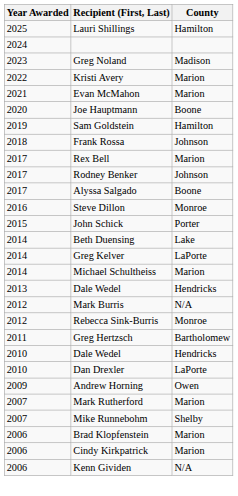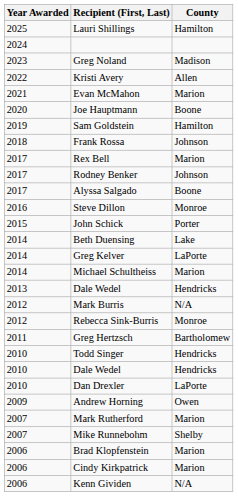 <table class="wikitable">
 <tr>
 <th>Year Awarded</th>
 <th>Recipient (First, Last)</th>
 <th>County</th>
 </tr>
 <tr>
 <td>2025</td>
 <td>Lauri Shillings</td>
 <td>Hamilton</td>
 </tr>
 <tr>
 <td>2024</td>
 <td></td>
 </tr>
 <tr>
 <td>2023</td>
 <td>Greg Noland</td>
 <td>Madison</td>
 </tr>
 <tr>
 <td>2022</td>
 <td>Kristi Avery</td>
-<td>Marion</td>
+<td>Allen</td>
 </tr>
 <tr>
 <td>2021</td>
 <td>Evan McMahon</td>
 <td>Marion</td>
 </tr>
 <tr>
 <td>2020</td>
 <td>Joe Hauptmann</td>
 <td>Boone</td>
 </tr>
 <tr>
 <td>2019</td>
 <td>Sam Goldstein</td>
 <td>Hamilton</td>
 </tr>
 <tr>
 <td>2018</td>
 <td>Frank Rossa</td>
 <td>Johnson</td>
 </tr>
 <tr>
 <td>2017</td>
 <td>Rex Bell</td>
 <td>Marion</td>
 </tr>
 <tr>
 <td>2017</td>
 <td>Rodney Benker</td>
 <td>Johnson</td>
 </tr>
 <tr>
 <td>2017</td>
 <td>Alyssa Salgado</td>
 <td>Boone</td>
 </tr>
 <tr>
 <td>2016</td>
 <td>Steve Dillon</td>
 <td>Monroe</td>
 </tr>
 <tr>
 <td>2015</td>
 <td>John Schick</td>
 <td>Porter</td>
 </tr>
 <tr>
 <td>2014</td>
 <td>Beth Duensing</td>
 <td>Lake</td>
 </tr>
 <tr>
 <td>2014</td>
 <td>Greg Kelver</td>
 <td>LaPorte</td>
 </tr>
 <tr>
 <td>2014</td>
 <td>Michael Schultheiss</td>
 <td>Marion</td>
 </tr>
 <tr>
 <td>2013</td>
 <td>Dale Wedel</td>
 <td>Hendricks</td>
 </tr>
 <tr>
 <td>2012</td>
 <td>Mark Burris</td>
 <td>N/A</td>
 </tr>
 <tr>
 <td>2012</td>
 <td>Rebecca Sink-Burris</td>
 <td>Monroe</td>
 </tr>
 <tr>
 <td>2011</td>
 <td>Greg Hertzsch</td>
 <td>Bartholomew</td>
 </tr>
 <tr>
 <td>2010</td>
+<td>Todd Singer</td>
+<td>Hendricks</td>
+</tr>
+<tr>
+<td>2010</td>
 <td>Dale Wedel</td>
 <td>Hendricks</td>
 </tr>
 <tr>
 <td>2010</td>
 <td>Dan Drexler</td>
 <td>LaPorte</td>
 </tr>
 <tr>
 <td>2009</td>
 <td>Andrew Horning</td>
 <td>Owen</td>
 </tr>
 <tr>
 <td>2007</td>
 <td>Mark Rutherford</td>
 <td>Marion</td>
 </tr>
 <tr>
 <td>2007</td>
 <td>Mike Runnebohm</td>
 <td>Shelby</td>
 </tr>
 <tr>
 <td>2006</td>
 <td>Brad Klopfenstein</td>
 <td>Marion</td>
 </tr>
 <tr>
 <td>2006</td>
 <td>Cindy Kirkpatrick</td>
 <td>Marion</td>
 </tr>
 <tr>
 <td>2006</td>
 <td>Kenn Gividen</td>
 <td>N/A</td>
 </tr>
 </table>
